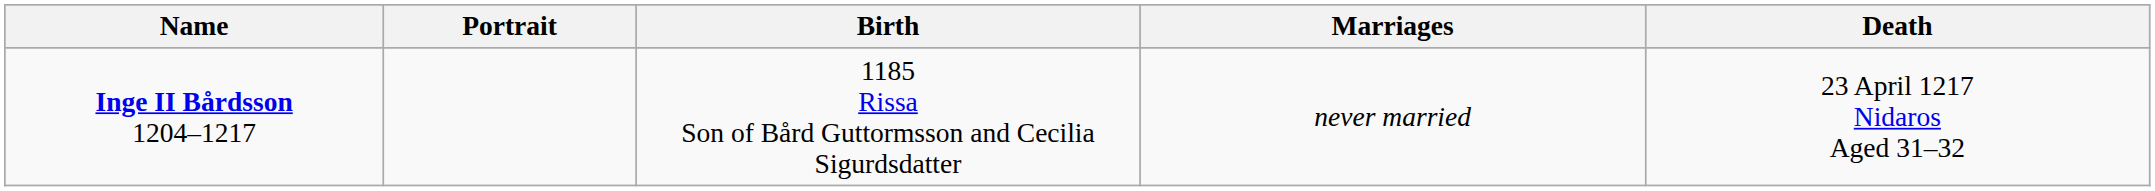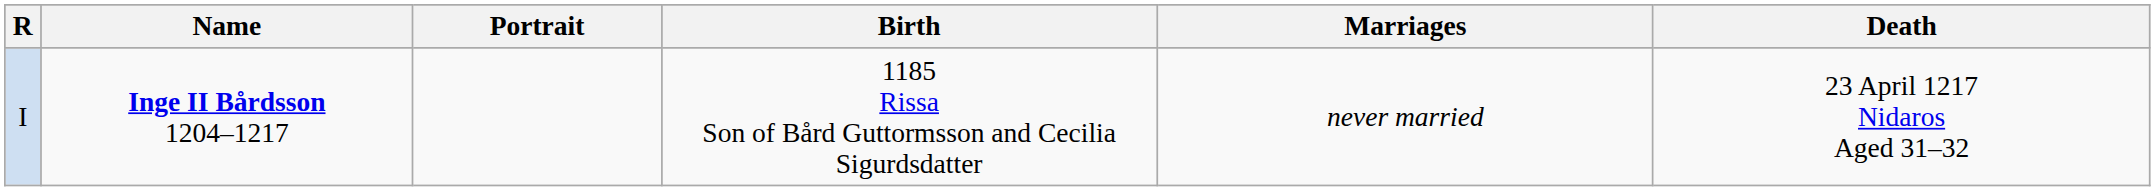 <table style="text-align:center" class="wikitable">
 <tr>
+<th width=1%>R</th>
 <th width=15%>Name</th>
 <th width=10%>Portrait</th>
 <th width=20%>Birth</th>
 <th width=20%>Marriages</th>
 <th width=20%>Death</th>
 </tr>
 <tr>
+<td style="background-color:#CEDFF2; text-align:center">I</td>
 <td><strong><a href='#'>Inge II Bårdsson</a></strong><br>1204–1217</td>
 <td></td>
 <td> 1185<br><a href='#'>Rissa</a><br>Son of Bård Guttormsson and Cecilia Sigurdsdatter</td>
 <td><em>never married</em></td>
 <td>23 April 1217<br><a href='#'>Nidaros</a><br>Aged 31–32</td>
 </tr>
 </table>
